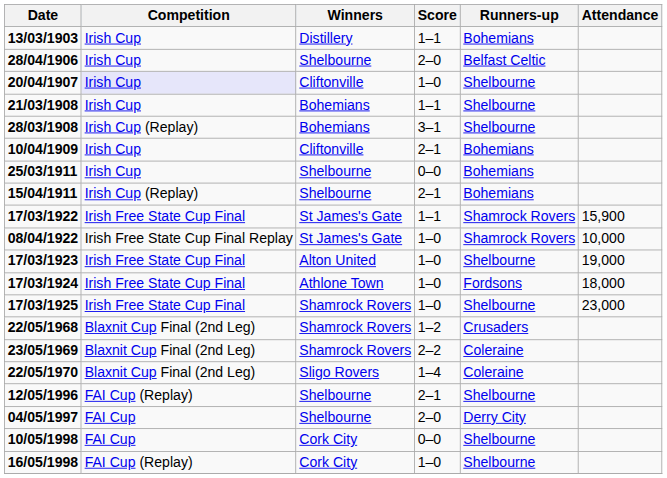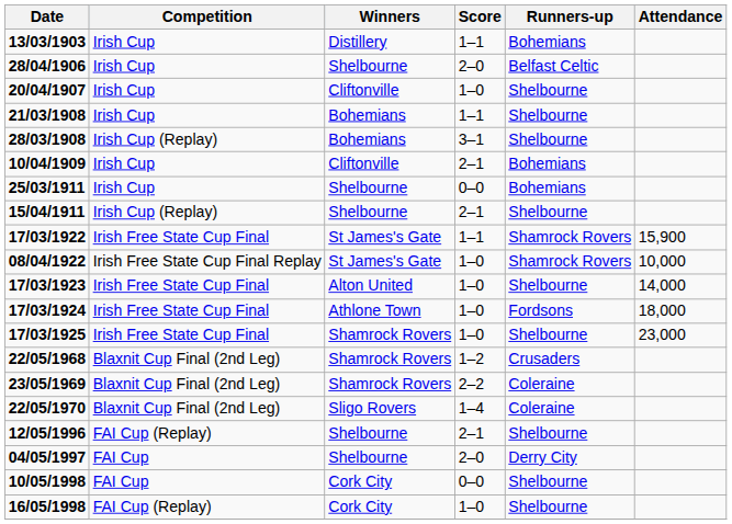 <table class="wikitable">
 <tr style="background:#D0E7FF;">
 <th>Date</th>
 <th>Competition</th>
 <th>Winners</th>
 <th>Score</th>
 <th>Runners-up</th>
 <th>Attendance</th>
 </tr>
 <tr>
 <td><strong>13/03/1903</strong></td>
 <td><a href='#'>Irish Cup</a></td>
 <td><a href='#'>Distillery</a></td>
 <td>1–1</td>
 <td><a href='#'>Bohemians</a></td>
 <td></td>
 </tr>
 <tr>
 <td><strong>28/04/1906</strong></td>
 <td><a href='#'>Irish Cup</a></td>
 <td><a href='#'>Shelbourne</a></td>
 <td>2–0</td>
 <td><a href='#'>Belfast Celtic</a></td>
 <td></td>
 </tr>
 <tr>
 <td><strong>20/04/1907</strong></td>
-<td style="background: lavender;"><a href='#'>Irish Cup</a></td>
+<td><a href='#'>Irish Cup</a></td>
 <td><a href='#'>Cliftonville</a></td>
 <td>1–0</td>
 <td><a href='#'>Shelbourne</a></td>
 <td></td>
 </tr>
 <tr>
 <td><strong>21/03/1908</strong></td>
 <td><a href='#'>Irish Cup</a></td>
 <td><a href='#'>Bohemians</a></td>
 <td>1–1</td>
 <td><a href='#'>Shelbourne</a></td>
 <td></td>
 </tr>
 <tr>
 <td><strong>28/03/1908</strong></td>
 <td><a href='#'>Irish Cup</a> (Replay)</td>
 <td><a href='#'>Bohemians</a></td>
 <td>3–1</td>
 <td><a href='#'>Shelbourne</a></td>
 <td></td>
 </tr>
 <tr>
 <td><strong>10/04/1909</strong></td>
 <td><a href='#'>Irish Cup</a></td>
 <td><a href='#'>Cliftonville</a></td>
 <td>2–1</td>
 <td><a href='#'>Bohemians</a></td>
 <td></td>
 </tr>
 <tr>
 <td><strong>25/03/1911</strong></td>
 <td><a href='#'>Irish Cup</a></td>
 <td><a href='#'>Shelbourne</a></td>
 <td>0–0</td>
 <td><a href='#'>Bohemians</a></td>
 <td></td>
 </tr>
 <tr>
 <td><strong>15/04/1911</strong></td>
 <td><a href='#'>Irish Cup</a> (Replay)</td>
 <td><a href='#'>Shelbourne</a></td>
 <td>2–1</td>
-<td><a href='#'>Bohemians</a></td>
+<td><a href='#'>Shelbourne</a></td>
 <td></td>
 </tr>
 <tr>
 <td><strong>17/03/1922</strong></td>
 <td><a href='#'>Irish Free State Cup Final</a></td>
 <td><a href='#'>St James's Gate</a></td>
 <td>1–1</td>
 <td><a href='#'>Shamrock Rovers</a></td>
 <td>15,900</td>
 </tr>
 <tr>
 <td><strong>08/04/1922</strong></td>
 <td>Irish Free State Cup Final Replay</td>
 <td><a href='#'>St James's Gate</a></td>
 <td>1–0</td>
 <td><a href='#'>Shamrock Rovers</a></td>
 <td>10,000</td>
 </tr>
 <tr>
 <td><strong>17/03/1923</strong></td>
 <td><a href='#'>Irish Free State Cup Final</a></td>
 <td><a href='#'>Alton United</a></td>
 <td>1–0</td>
 <td><a href='#'>Shelbourne</a></td>
-<td>19,000</td>
+<td>14,000</td>
 </tr>
 <tr>
 <td><strong>17/03/1924</strong></td>
 <td><a href='#'>Irish Free State Cup Final</a></td>
 <td><a href='#'>Athlone Town</a></td>
 <td>1–0</td>
 <td><a href='#'>Fordsons</a></td>
 <td>18,000</td>
 </tr>
 <tr>
 <td><strong>17/03/1925</strong></td>
 <td><a href='#'>Irish Free State Cup Final</a></td>
 <td><a href='#'>Shamrock Rovers</a></td>
 <td>1–0</td>
 <td><a href='#'>Shelbourne</a></td>
 <td>23,000</td>
 </tr>
 <tr>
 <td><strong>22/05/1968</strong></td>
 <td><a href='#'>Blaxnit Cup</a> Final (2nd Leg)</td>
 <td><a href='#'>Shamrock Rovers</a></td>
 <td>1–2</td>
 <td><a href='#'>Crusaders</a></td>
 <td></td>
 </tr>
 <tr>
 <td><strong>23/05/1969</strong></td>
 <td><a href='#'>Blaxnit Cup</a> Final (2nd Leg)</td>
 <td><a href='#'>Shamrock Rovers</a></td>
 <td>2–2</td>
 <td><a href='#'>Coleraine</a></td>
 <td></td>
 </tr>
 <tr>
 <td><strong>22/05/1970</strong></td>
 <td><a href='#'>Blaxnit Cup</a> Final (2nd Leg)</td>
 <td><a href='#'>Sligo Rovers</a></td>
 <td>1–4</td>
 <td><a href='#'>Coleraine</a></td>
 <td></td>
 </tr>
 <tr>
 <td><strong>12/05/1996</strong></td>
 <td><a href='#'>FAI Cup</a> (Replay)</td>
 <td><a href='#'>Shelbourne</a></td>
 <td>2–1</td>
 <td><a href='#'>Shelbourne</a></td>
 <td></td>
 </tr>
 <tr>
 <td><strong>04/05/1997</strong></td>
 <td><a href='#'>FAI Cup</a></td>
 <td><a href='#'>Shelbourne</a></td>
 <td>2–0</td>
 <td><a href='#'>Derry City</a></td>
 <td></td>
 </tr>
 <tr>
 <td><strong>10/05/1998</strong></td>
 <td><a href='#'>FAI Cup</a></td>
 <td><a href='#'>Cork City</a></td>
 <td>0–0</td>
 <td><a href='#'>Shelbourne</a></td>
 <td></td>
 </tr>
 <tr>
 <td><strong>16/05/1998</strong></td>
 <td><a href='#'>FAI Cup</a> (Replay)</td>
 <td><a href='#'>Cork City</a></td>
 <td>1–0</td>
 <td><a href='#'>Shelbourne</a></td>
 <td></td>
 </tr>
 <tr>
 </tr>
 </table>
